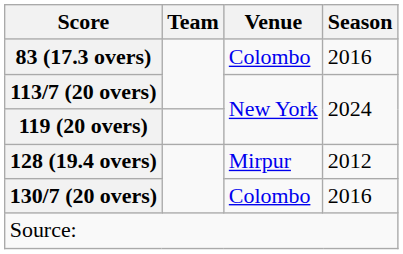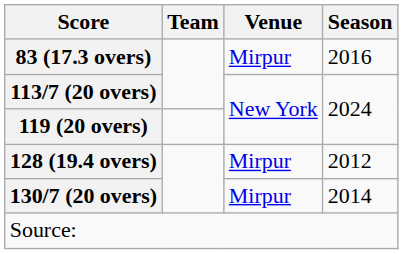 <table class="wikitable">
 <tr>
 <th align="center"><strong>Score</strong></th>
 <th align="center"><strong>Team</strong></th>
 <th align="center"><strong>Venue</strong></th>
 <th align="center"><strong>Season</strong></th>
 </tr>
 <tr>
 <th>83 (17.3 overs)</th>
 <td rowspan=2></td>
-<td><a href='#'>Colombo</a></td>
+<td><a href='#'>Mirpur</a></td>
 <td>2016</td>
 </tr>
 <tr>
 <th>113/7 (20 overs)</th>
 <td rowspan=2><a href='#'>New York</a></td>
 <td rowspan=2>2024</td>
 </tr>
 <tr>
 <th>119 (20 overs)</th>
 <td></td>
 </tr>
 <tr>
 <th>128 (19.4 overs)</th>
 <td rowspan=2></td>
 <td><a href='#'>Mirpur</a></td>
 <td>2012</td>
 </tr>
 <tr>
 <th>130/7 (20 overs)</th>
-<td><a href='#'>Colombo</a></td>
-<td>2016</td>
+<td><a href='#'>Mirpur</a></td>
+<td>2014</td>
 </tr>
 <tr>
 <td colspan="5">Source:</td>
 </tr>
 </table>
